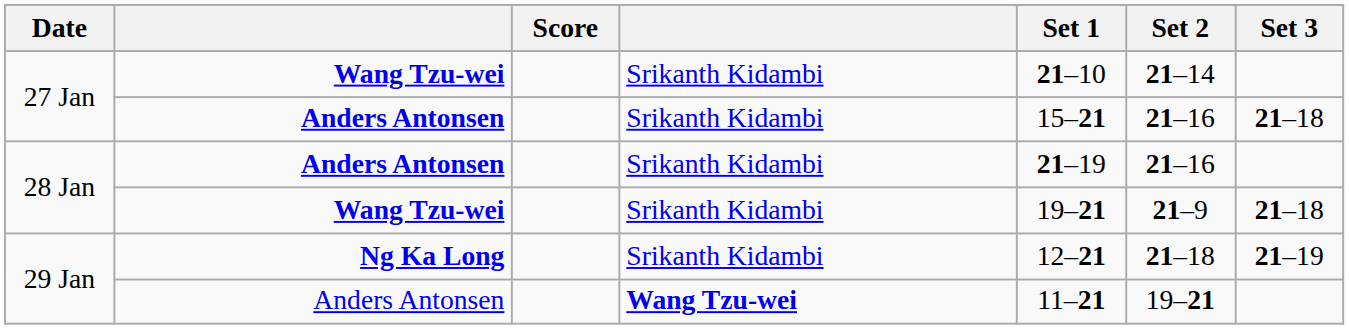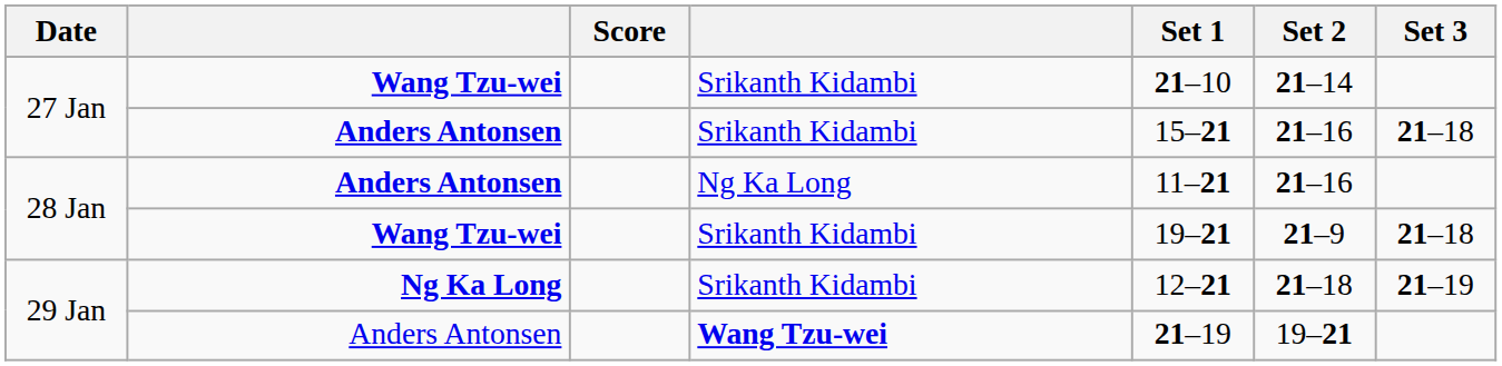 <table class="wikitable" style="font-size:90%; text-align:center">
 <tr>
 <th width="50">Date</th>
 <th width="200"></th>
 <th width="50">Score</th>
 <th width="200"></th>
 <th width="50">Set 1</th>
 <th width="50">Set 2</th>
 <th width="50">Set 3</th>
 </tr>
 <tr>
 <td rowspan="2">27 Jan</td>
 <td align="right"><strong><a href='#'>Wang Tzu-wei</a> </strong></td>
 <td></td>
 <td align="left"> <a href='#'>Srikanth Kidambi</a></td>
 <td><strong>21</strong>–10</td>
 <td><strong>21</strong>–14</td>
 <td></td>
 </tr>
 <tr>
 <td align="right"><strong><a href='#'>Anders Antonsen</a> </strong></td>
 <td></td>
 <td align="left"> <a href='#'>Srikanth Kidambi</a></td>
 <td>15–<strong>21</strong></td>
 <td><strong>21</strong>–16</td>
 <td><strong>21</strong>–18</td>
 </tr>
 <tr>
 <td rowspan="2">28 Jan</td>
 <td align="right"><strong><a href='#'>Anders Antonsen</a> </strong></td>
 <td></td>
-<td align="left"> <a href='#'>Srikanth Kidambi</a></td>
-<td><strong>21</strong>–19</td>
+<td align="left"> <a href='#'>Ng Ka Long</a></td>
+<td>11–<strong>21</strong></td>
 <td><strong>21</strong>–16</td>
 <td></td>
 </tr>
 <tr>
 <td align="right"><strong><a href='#'>Wang Tzu-wei</a> </strong></td>
 <td></td>
 <td align="left"> <a href='#'>Srikanth Kidambi</a></td>
 <td>19–<strong>21</strong></td>
 <td><strong>21</strong>–9</td>
 <td><strong>21</strong>–18</td>
 </tr>
 <tr>
 <td rowspan="2">29 Jan</td>
 <td align="right"><strong><a href='#'>Ng Ka Long</a> </strong></td>
 <td></td>
 <td align="left"> <a href='#'>Srikanth Kidambi</a></td>
 <td>12–<strong>21</strong></td>
 <td><strong>21</strong>–18</td>
 <td><strong>21</strong>–19</td>
 </tr>
 <tr>
 <td align="right"><a href='#'>Anders Antonsen</a> </td>
 <td></td>
 <td align="left"><strong> <a href='#'>Wang Tzu-wei</a></strong></td>
-<td>11–<strong>21</strong></td>
+<td><strong>21</strong>–19</td>
 <td>19–<strong>21</strong></td>
 <td></td>
 </tr>
 </table>
